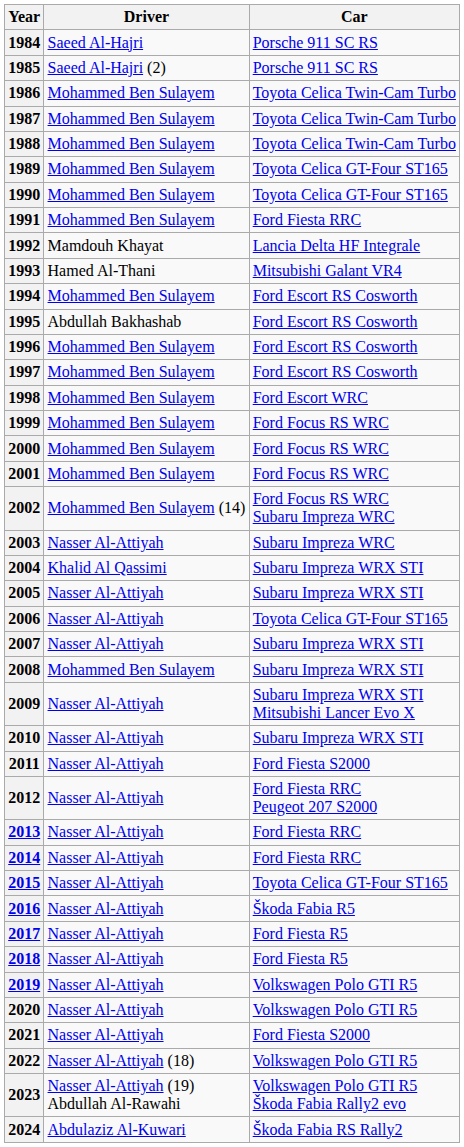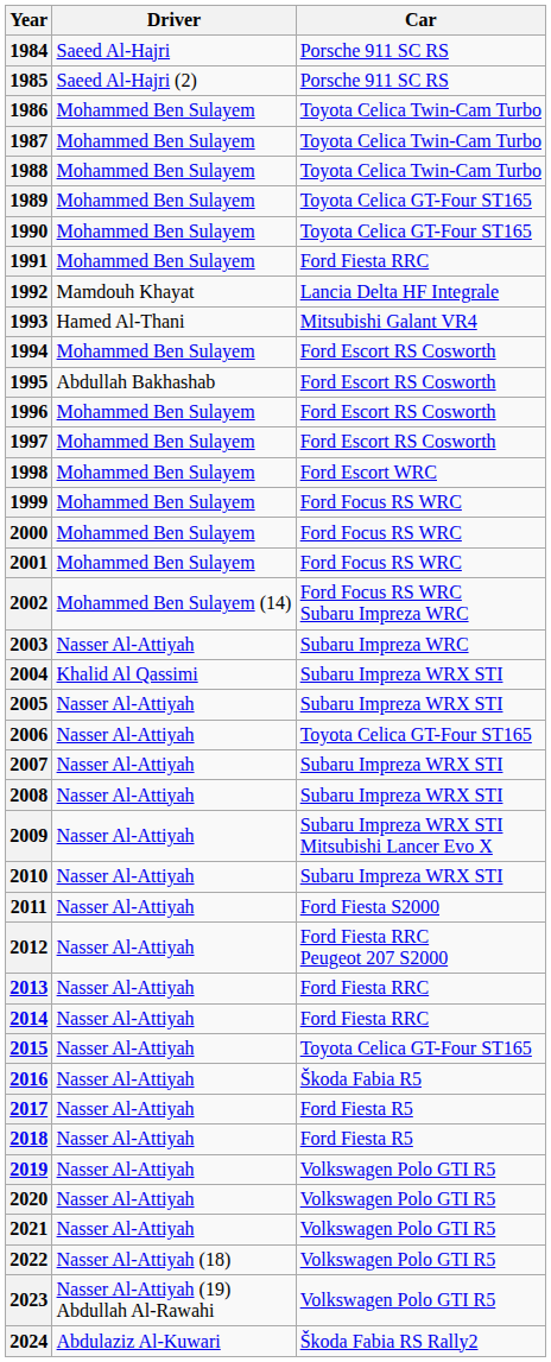 <table class="wikitable">
 <tr>
 <th>Year</th>
 <th>Driver</th>
 <th>Car</th>
 </tr>
 <tr>
 <th>1984</th>
 <td> <a href='#'>Saeed Al-Hajri</a></td>
 <td><a href='#'>Porsche 911 SC RS</a></td>
 </tr>
 <tr>
 <th>1985</th>
 <td> <a href='#'>Saeed Al-Hajri</a> (2)</td>
 <td><a href='#'>Porsche 911 SC RS</a></td>
 </tr>
 <tr>
 <th>1986</th>
 <td> <a href='#'>Mohammed Ben Sulayem</a></td>
 <td><a href='#'>Toyota Celica Twin-Cam Turbo</a></td>
 </tr>
 <tr>
 <th>1987</th>
 <td> <a href='#'>Mohammed Ben Sulayem</a></td>
 <td><a href='#'>Toyota Celica Twin-Cam Turbo</a></td>
 </tr>
 <tr>
 <th>1988</th>
 <td> <a href='#'>Mohammed Ben Sulayem</a></td>
 <td><a href='#'>Toyota Celica Twin-Cam Turbo</a></td>
 </tr>
 <tr>
 <th>1989</th>
 <td> <a href='#'>Mohammed Ben Sulayem</a></td>
 <td><a href='#'>Toyota Celica GT-Four ST165</a></td>
 </tr>
 <tr>
 <th>1990</th>
 <td> <a href='#'>Mohammed Ben Sulayem</a></td>
 <td><a href='#'>Toyota Celica GT-Four ST165</a></td>
 </tr>
 <tr>
 <th>1991</th>
 <td> <a href='#'>Mohammed Ben Sulayem</a></td>
 <td><a href='#'>Ford Fiesta RRC</a></td>
 </tr>
 <tr>
 <th>1992</th>
 <td> Mamdouh Khayat</td>
 <td><a href='#'>Lancia Delta HF Integrale</a></td>
 </tr>
 <tr>
 <th>1993</th>
 <td> Hamed Al-Thani</td>
 <td><a href='#'>Mitsubishi Galant VR4</a></td>
 </tr>
 <tr>
 <th>1994</th>
 <td> <a href='#'>Mohammed Ben Sulayem</a></td>
 <td><a href='#'>Ford Escort RS Cosworth</a></td>
 </tr>
 <tr>
 <th>1995</th>
 <td> Abdullah Bakhashab</td>
 <td><a href='#'>Ford Escort RS Cosworth</a></td>
 </tr>
 <tr>
 <th>1996</th>
 <td> <a href='#'>Mohammed Ben Sulayem</a></td>
 <td><a href='#'>Ford Escort RS Cosworth</a></td>
 </tr>
 <tr>
 <th>1997</th>
 <td> <a href='#'>Mohammed Ben Sulayem</a></td>
 <td><a href='#'>Ford Escort RS Cosworth</a></td>
 </tr>
 <tr>
 <th>1998</th>
 <td> <a href='#'>Mohammed Ben Sulayem</a></td>
 <td><a href='#'>Ford Escort WRC</a></td>
 </tr>
 <tr>
 <th>1999</th>
 <td> <a href='#'>Mohammed Ben Sulayem</a></td>
 <td><a href='#'>Ford Focus RS WRC</a></td>
 </tr>
 <tr>
 <th>2000</th>
 <td> <a href='#'>Mohammed Ben Sulayem</a></td>
 <td><a href='#'>Ford Focus RS WRC</a></td>
 </tr>
 <tr>
 <th>2001</th>
 <td> <a href='#'>Mohammed Ben Sulayem</a></td>
 <td><a href='#'>Ford Focus RS WRC</a></td>
 </tr>
 <tr>
 <th>2002</th>
 <td> <a href='#'>Mohammed Ben Sulayem</a> (14)</td>
 <td><a href='#'>Ford Focus RS WRC</a><br> <a href='#'>Subaru Impreza WRC</a></td>
 </tr>
 <tr>
 <th>2003</th>
 <td> <a href='#'>Nasser Al-Attiyah</a></td>
 <td><a href='#'>Subaru Impreza WRC</a></td>
 </tr>
 <tr>
 <th>2004</th>
 <td> <a href='#'>Khalid Al Qassimi</a></td>
 <td><a href='#'>Subaru Impreza WRX STI</a></td>
 </tr>
 <tr>
 <th>2005</th>
 <td> <a href='#'>Nasser Al-Attiyah</a></td>
 <td><a href='#'>Subaru Impreza WRX STI</a></td>
 </tr>
 <tr>
 <th>2006</th>
 <td> <a href='#'>Nasser Al-Attiyah</a></td>
 <td><a href='#'>Toyota Celica GT-Four ST165</a></td>
 </tr>
 <tr>
 <th>2007</th>
 <td> <a href='#'>Nasser Al-Attiyah</a></td>
 <td><a href='#'>Subaru Impreza WRX STI</a></td>
 </tr>
 <tr>
 <th>2008</th>
-<td> <a href='#'>Mohammed Ben Sulayem</a></td>
+<td> <a href='#'>Nasser Al-Attiyah</a></td>
 <td><a href='#'>Subaru Impreza WRX STI</a></td>
 </tr>
 <tr>
 <th>2009</th>
 <td> <a href='#'>Nasser Al-Attiyah</a></td>
 <td><a href='#'>Subaru Impreza WRX STI</a><br> <a href='#'>Mitsubishi Lancer Evo X</a></td>
 </tr>
 <tr>
 <th>2010</th>
 <td> <a href='#'>Nasser Al-Attiyah</a></td>
 <td><a href='#'>Subaru Impreza WRX STI</a></td>
 </tr>
 <tr>
 <th>2011</th>
 <td> <a href='#'>Nasser Al-Attiyah</a></td>
 <td><a href='#'>Ford Fiesta S2000</a></td>
 </tr>
 <tr>
 <th>2012</th>
 <td> <a href='#'>Nasser Al-Attiyah</a></td>
 <td><a href='#'>Ford Fiesta RRC</a><br> <a href='#'>Peugeot 207 S2000</a></td>
 </tr>
 <tr>
 <th><a href='#'>2013</a></th>
 <td> <a href='#'>Nasser Al-Attiyah</a></td>
 <td><a href='#'>Ford Fiesta RRC</a></td>
 </tr>
 <tr>
 <th><a href='#'>2014</a></th>
 <td> <a href='#'>Nasser Al-Attiyah</a></td>
 <td><a href='#'>Ford Fiesta RRC</a></td>
 </tr>
 <tr>
 <th><a href='#'>2015</a></th>
 <td> <a href='#'>Nasser Al-Attiyah</a></td>
 <td><a href='#'>Toyota Celica GT-Four ST165</a></td>
 </tr>
 <tr>
 <th><a href='#'>2016</a></th>
 <td> <a href='#'>Nasser Al-Attiyah</a></td>
 <td><a href='#'>Škoda Fabia R5</a></td>
 </tr>
 <tr>
 <th><a href='#'>2017</a></th>
 <td> <a href='#'>Nasser Al-Attiyah</a></td>
 <td><a href='#'>Ford Fiesta R5</a></td>
 </tr>
 <tr>
 <th><a href='#'>2018</a></th>
 <td> <a href='#'>Nasser Al-Attiyah</a></td>
 <td><a href='#'>Ford Fiesta R5</a></td>
 </tr>
 <tr>
 <th><a href='#'>2019</a></th>
 <td> <a href='#'>Nasser Al-Attiyah</a></td>
 <td><a href='#'>Volkswagen Polo GTI R5</a></td>
 </tr>
 <tr>
 <th>2020</th>
 <td> <a href='#'>Nasser Al-Attiyah</a></td>
 <td><a href='#'>Volkswagen Polo GTI R5</a></td>
 </tr>
 <tr>
 <th>2021</th>
 <td> <a href='#'>Nasser Al-Attiyah</a></td>
-<td><a href='#'>Ford Fiesta S2000</a></td>
+<td><a href='#'>Volkswagen Polo GTI R5</a></td>
 </tr>
 <tr>
 <th>2022</th>
 <td> <a href='#'>Nasser Al-Attiyah</a> (18)</td>
 <td><a href='#'>Volkswagen Polo GTI R5</a></td>
 </tr>
 <tr>
 <th>2023</th>
 <td> <a href='#'>Nasser Al-Attiyah</a> (19)<br> Abdullah Al-Rawahi </td>
-<td><a href='#'>Volkswagen Polo GTI R5</a><br><a href='#'>Škoda Fabia Rally2 evo</a></td>
+<td><a href='#'>Volkswagen Polo GTI R5</a></td>
 </tr>
 <tr>
 <th>2024</th>
 <td> <a href='#'>Abdulaziz Al-Kuwari</a></td>
 <td><a href='#'>Škoda Fabia RS Rally2</a></td>
 </tr>
 </table>
